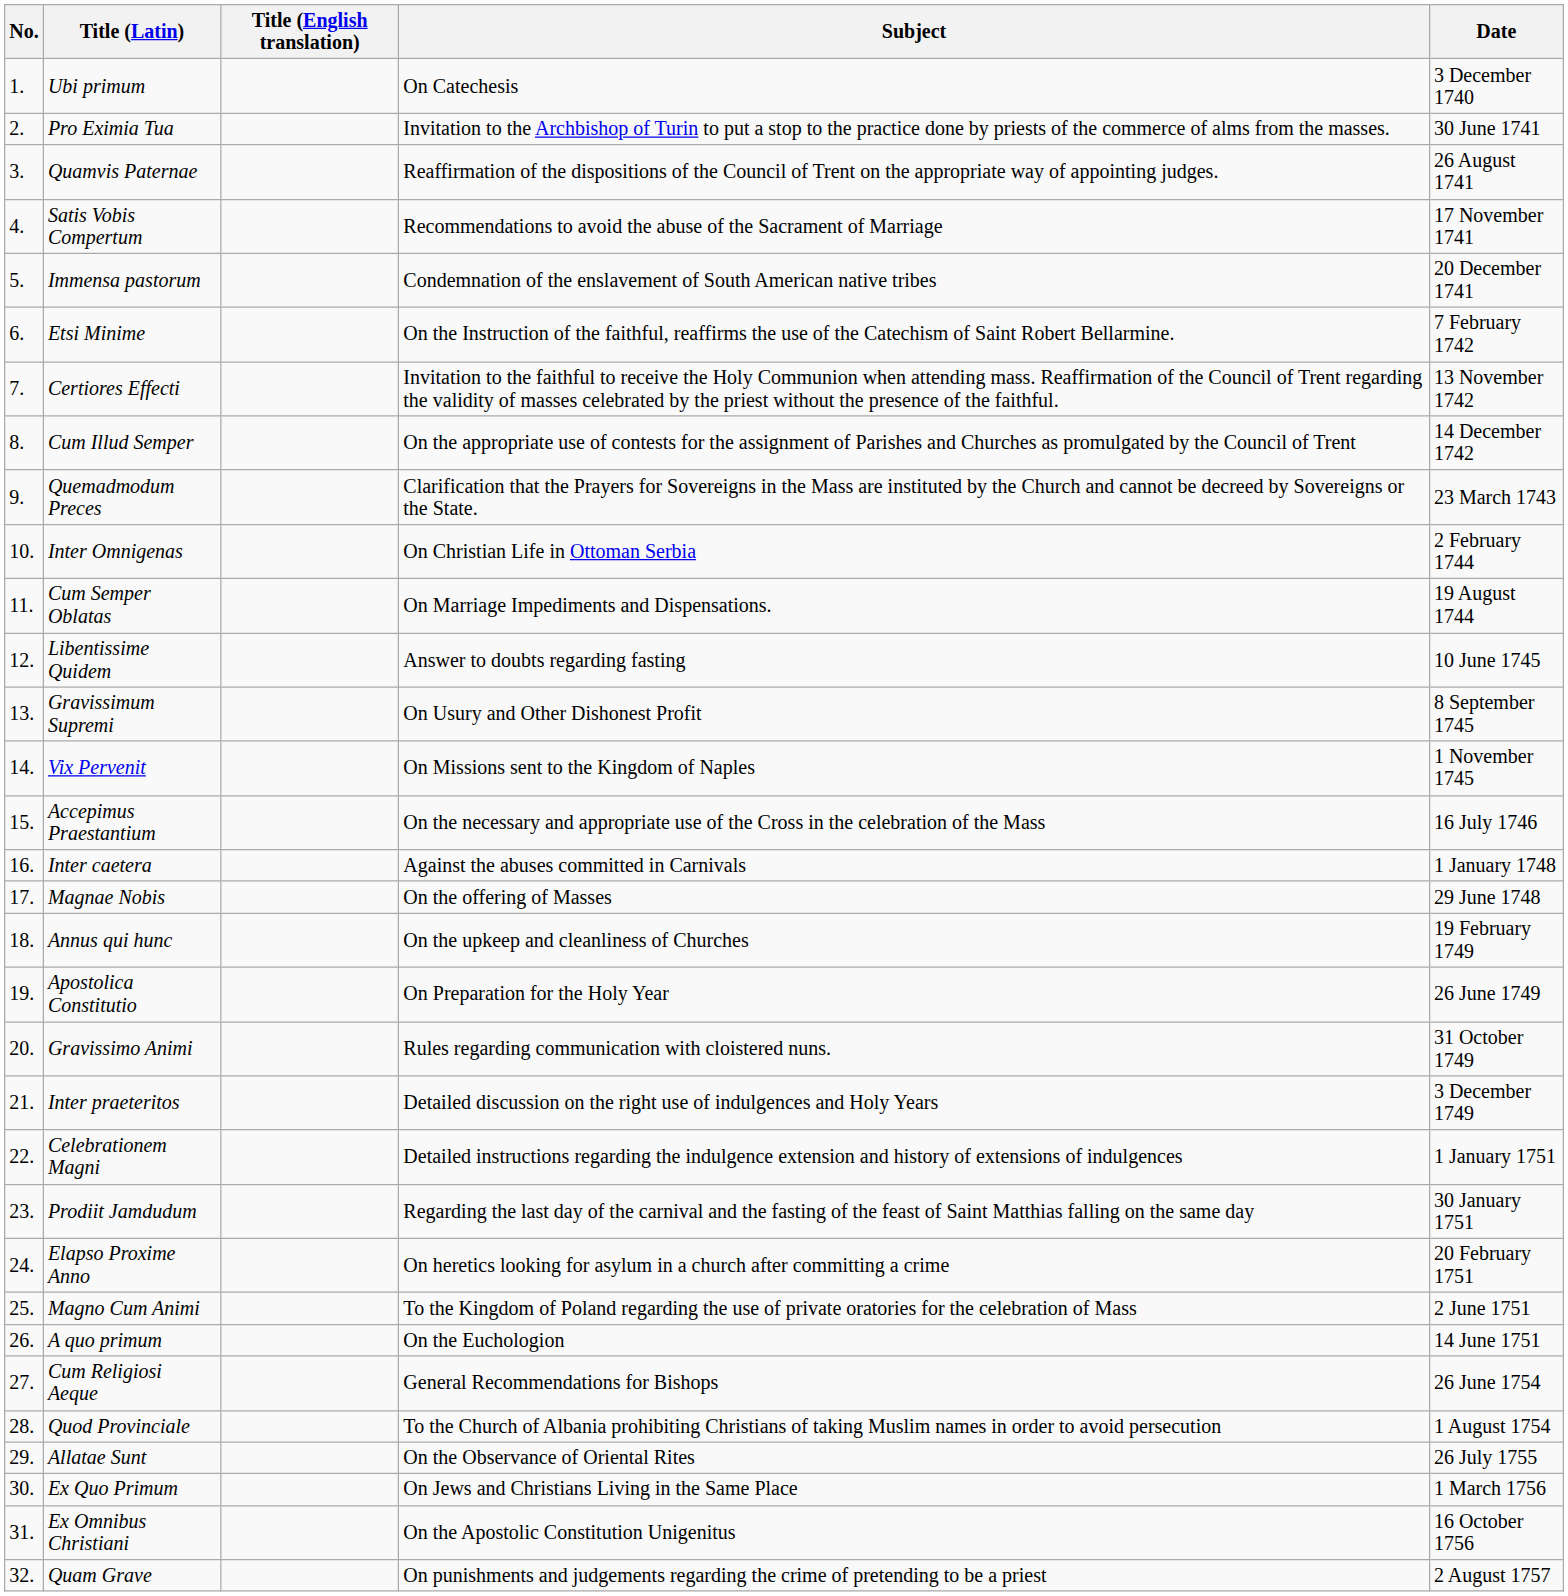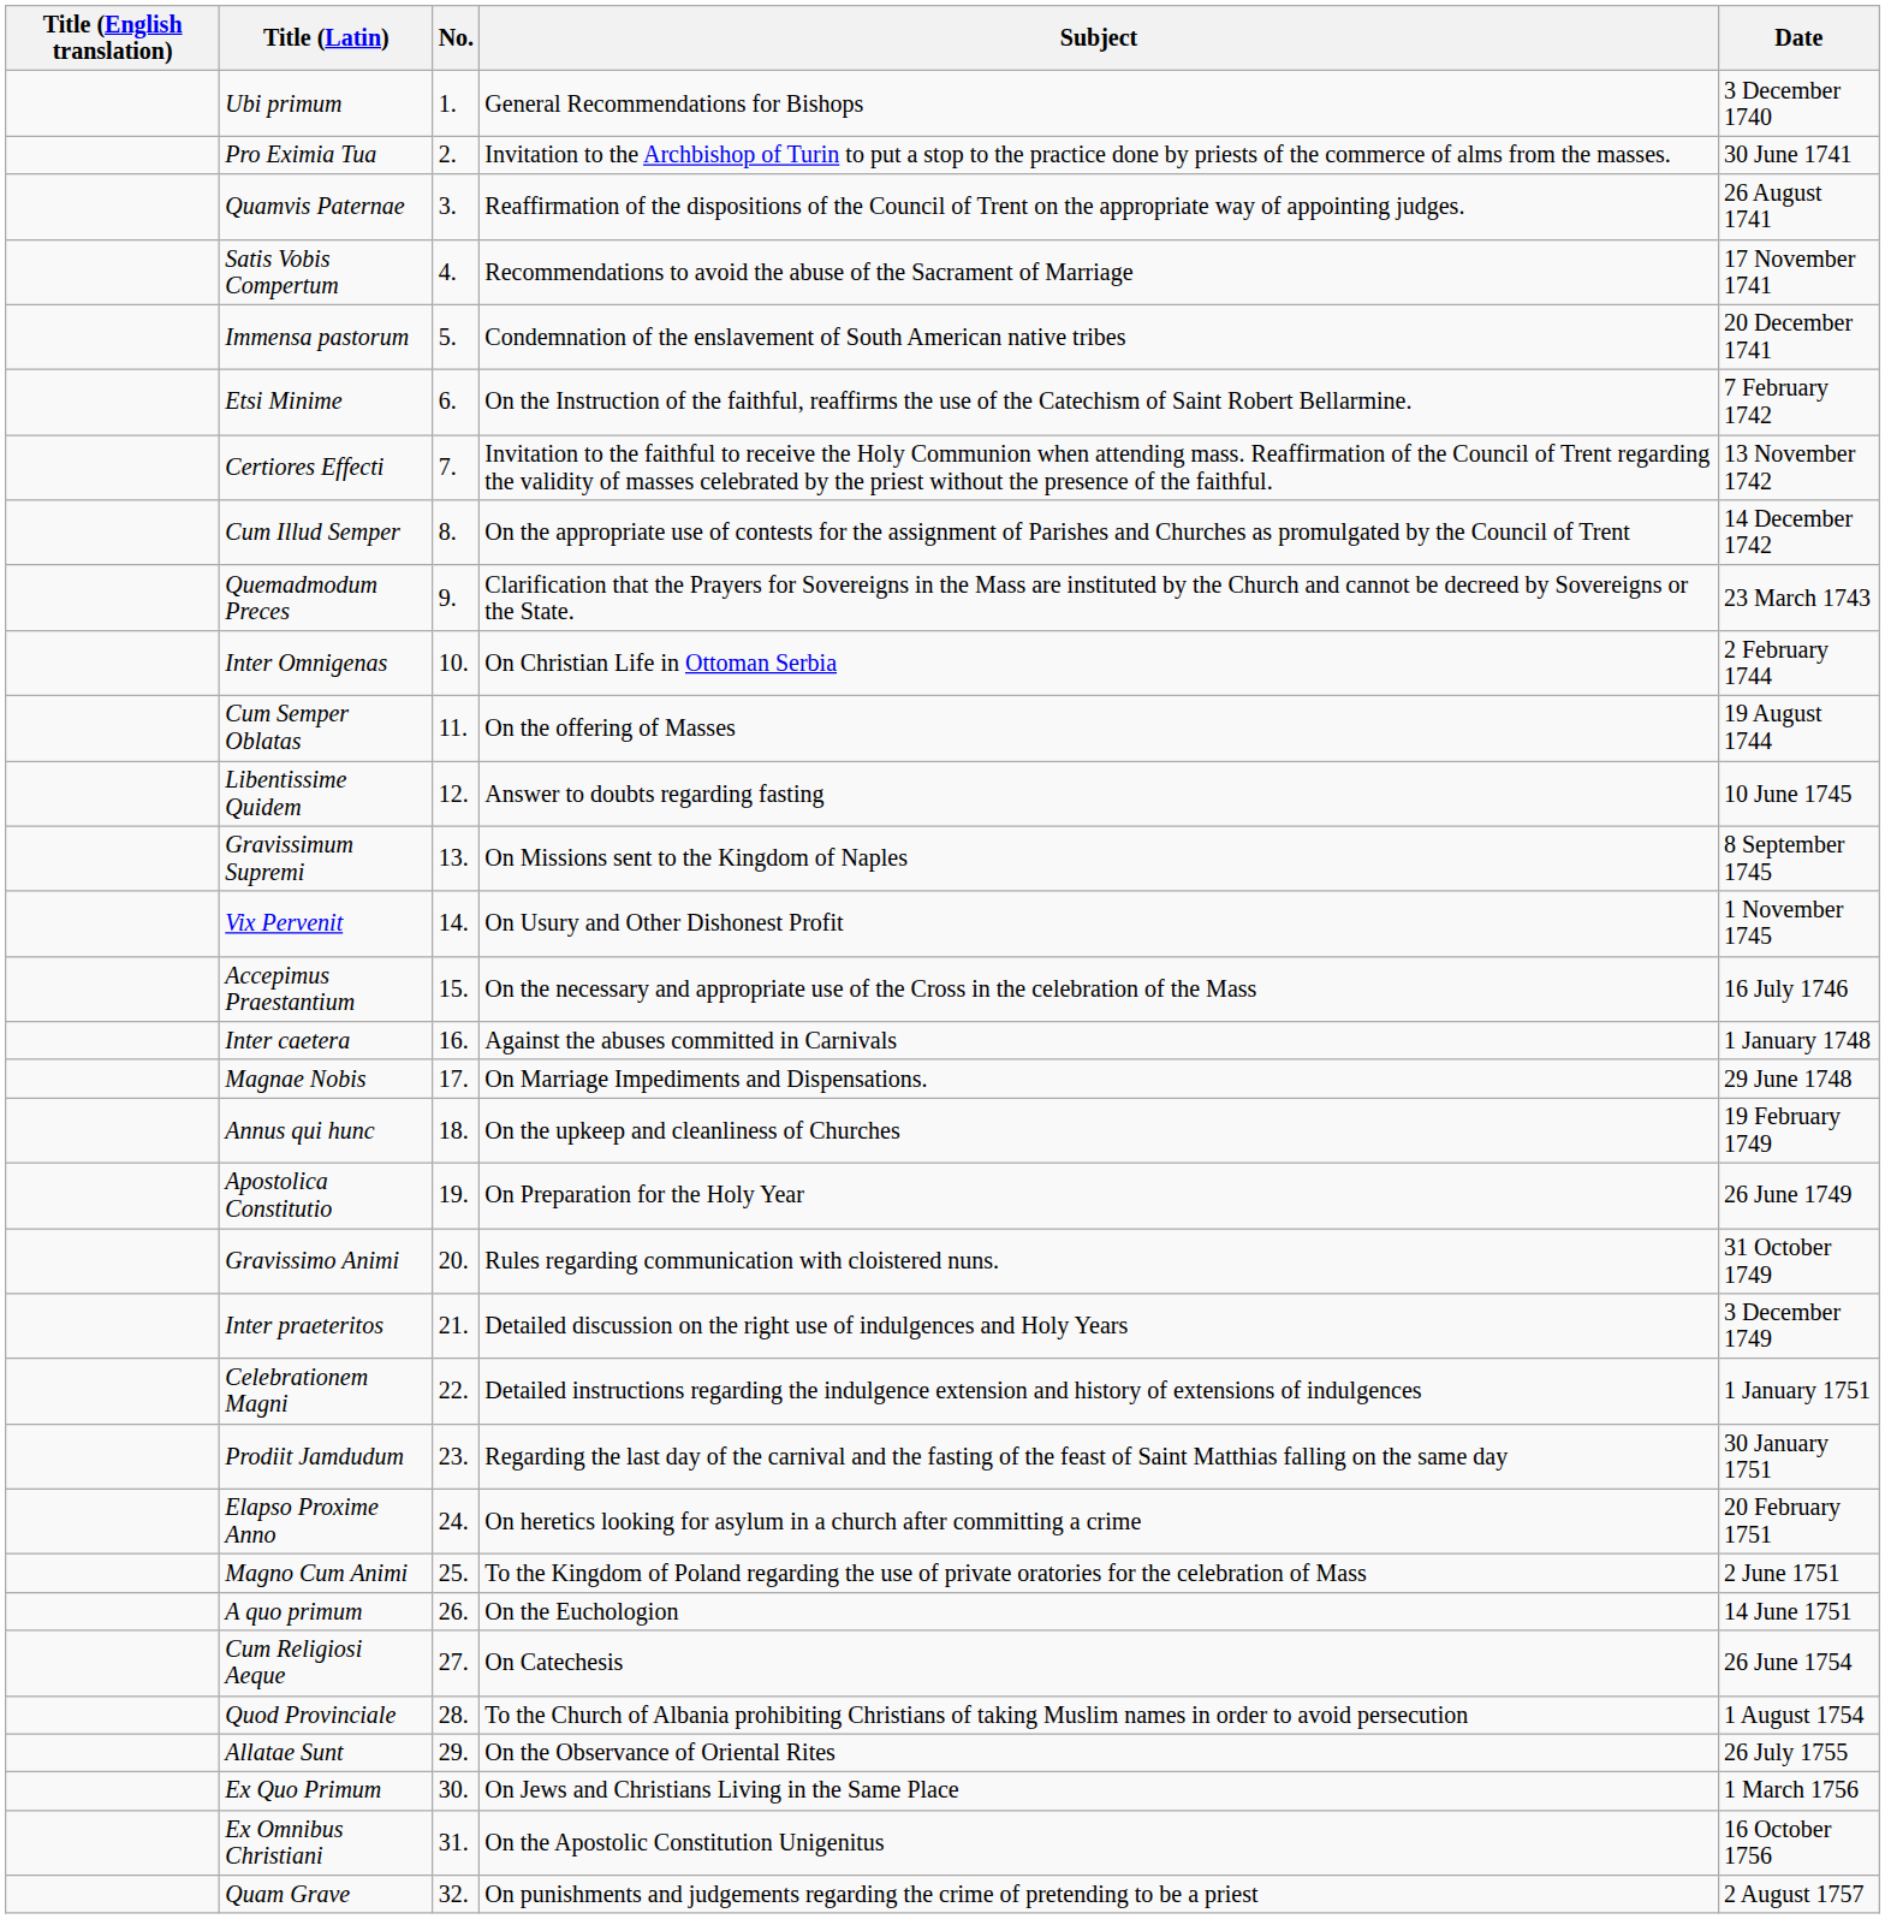 <table class="wikitable">
 <tr>
+<th>Title (<a href='#'>English</a> translation)</th>
+<th>Title (<a href='#'>Latin</a>)</th>
 <th>No.</th>
-<th>Title (<a href='#'>Latin</a>)</th>
-<th>Title (<a href='#'>English</a> translation)</th>
 <th>Subject</th>
 <th>Date</th>
 </tr>
 <tr>
+<td></td>
+<td><em>Ubi primum</em></td>
 <td>1.</td>
-<td><em>Ubi primum</em></td>
-<td></td>
-<td>On Catechesis</td>
+<td>General Recommendations for Bishops</td>
 <td>3 December 1740</td>
 </tr>
 <tr>
+<td></td>
+<td><em>Pro Eximia Tua</em></td>
 <td>2.</td>
-<td><em>Pro Eximia Tua</em></td>
-<td></td>
 <td>Invitation to the <a href='#'>Archbishop of Turin</a> to put a stop to the practice done by priests of the commerce of alms from the masses.</td>
 <td>30 June 1741</td>
 </tr>
 <tr>
+<td></td>
+<td><em>Quamvis Paternae</em></td>
 <td>3.</td>
-<td><em>Quamvis Paternae</em></td>
-<td></td>
 <td>Reaffirmation of the dispositions of the Council of Trent on the appropriate way of appointing judges.</td>
 <td>26 August 1741</td>
 </tr>
 <tr>
+<td></td>
+<td><em>Satis Vobis Compertum</em></td>
 <td>4.</td>
-<td><em>Satis Vobis Compertum</em></td>
-<td></td>
 <td>Recommendations to avoid the abuse of the Sacrament of Marriage</td>
 <td>17 November 1741</td>
 </tr>
 <tr>
+<td></td>
+<td><em>Immensa pastorum</em></td>
 <td>5.</td>
-<td><em>Immensa pastorum</em></td>
-<td></td>
 <td>Condemnation of the enslavement of South American native tribes</td>
 <td>20 December 1741</td>
 </tr>
 <tr>
+<td></td>
+<td><em>Etsi Minime</em></td>
 <td>6.</td>
-<td><em>Etsi Minime</em></td>
-<td></td>
 <td>On the Instruction of the faithful, reaffirms the use of the Catechism of Saint Robert Bellarmine.</td>
 <td>7 February 1742</td>
 </tr>
 <tr>
+<td></td>
+<td><em>Certiores Effecti</em></td>
 <td>7.</td>
-<td><em>Certiores Effecti</em></td>
-<td></td>
 <td>Invitation to the faithful to receive the Holy Communion when attending mass. Reaffirmation of the Council of Trent regarding the validity of masses celebrated by the priest without the presence of the faithful.</td>
 <td>13 November 1742</td>
 </tr>
 <tr>
+<td></td>
+<td><em>Cum Illud Semper</em></td>
 <td>8.</td>
-<td><em>Cum Illud Semper</em></td>
-<td></td>
 <td>On the appropriate use of contests for the assignment of Parishes and Churches as promulgated by the Council of Trent</td>
 <td>14 December 1742</td>
 </tr>
 <tr>
+<td></td>
+<td><em>Quemadmodum Preces</em></td>
 <td>9.</td>
-<td><em>Quemadmodum Preces</em></td>
-<td></td>
 <td>Clarification that the Prayers for Sovereigns in the Mass are instituted by the Church and cannot be decreed by Sovereigns or the State.</td>
 <td>23 March 1743</td>
 </tr>
 <tr>
+<td></td>
+<td><em>Inter Omnigenas</em></td>
 <td>10.</td>
-<td><em>Inter Omnigenas</em></td>
-<td></td>
 <td>On Christian Life in <a href='#'>Ottoman Serbia</a></td>
 <td>2 February 1744</td>
 </tr>
 <tr>
+<td></td>
+<td><em>Cum Semper Oblatas</em></td>
 <td>11.</td>
-<td><em>Cum Semper Oblatas</em></td>
-<td></td>
-<td>On Marriage Impediments and Dispensations.</td>
+<td>On the offering of Masses</td>
 <td>19 August 1744</td>
 </tr>
 <tr>
+<td></td>
+<td><em>Libentissime Quidem</em></td>
 <td>12.</td>
-<td><em>Libentissime Quidem</em></td>
-<td></td>
 <td>Answer to doubts regarding fasting</td>
 <td>10 June 1745</td>
 </tr>
 <tr>
+<td></td>
+<td><em>Gravissimum Supremi</em></td>
 <td>13.</td>
-<td><em>Gravissimum Supremi</em></td>
-<td></td>
-<td>On Usury and Other Dishonest Profit</td>
+<td>On Missions sent to the Kingdom of Naples</td>
 <td>8 September 1745</td>
 </tr>
 <tr>
+<td></td>
+<td><em><a href='#'>Vix Pervenit</a></em></td>
 <td>14.</td>
-<td><em><a href='#'>Vix Pervenit</a></em></td>
-<td></td>
-<td>On Missions sent to the Kingdom of Naples</td>
+<td>On Usury and Other Dishonest Profit</td>
 <td>1 November 1745</td>
 </tr>
 <tr>
+<td></td>
+<td><em>Accepimus Praestantium</em></td>
 <td>15.</td>
-<td><em>Accepimus Praestantium</em></td>
-<td></td>
 <td>On the necessary and appropriate use of the Cross in the celebration of the Mass</td>
 <td>16 July 1746</td>
 </tr>
 <tr>
+<td></td>
+<td><em>Inter caetera</em></td>
 <td>16.</td>
-<td><em>Inter caetera</em></td>
-<td></td>
 <td>Against the abuses committed in Carnivals</td>
 <td>1 January 1748</td>
 </tr>
 <tr>
+<td></td>
+<td><em>Magnae Nobis</em></td>
 <td>17.</td>
-<td><em>Magnae Nobis</em></td>
-<td></td>
-<td>On the offering of Masses</td>
+<td>On Marriage Impediments and Dispensations.</td>
 <td>29 June 1748</td>
 </tr>
 <tr>
+<td></td>
+<td><em>Annus qui hunc</em></td>
 <td>18.</td>
-<td><em>Annus qui hunc</em></td>
-<td></td>
 <td>On the upkeep and cleanliness of Churches</td>
 <td>19 February 1749</td>
 </tr>
 <tr>
+<td></td>
+<td><em>Apostolica Constitutio</em></td>
 <td>19.</td>
-<td><em>Apostolica Constitutio</em></td>
-<td></td>
 <td>On Preparation for the Holy Year</td>
 <td>26 June 1749</td>
 </tr>
 <tr>
+<td></td>
+<td><em>Gravissimo Animi</em></td>
 <td>20.</td>
-<td><em>Gravissimo Animi</em></td>
-<td></td>
 <td>Rules regarding communication with cloistered nuns.</td>
 <td>31 October 1749</td>
 </tr>
 <tr>
+<td></td>
+<td><em>Inter praeteritos</em></td>
 <td>21.</td>
-<td><em>Inter praeteritos</em></td>
-<td></td>
 <td>Detailed discussion on the right use of indulgences and Holy Years</td>
 <td>3 December 1749</td>
 </tr>
 <tr>
+<td></td>
+<td><em>Celebrationem Magni</em></td>
 <td>22.</td>
-<td><em>Celebrationem Magni</em></td>
-<td></td>
 <td>Detailed instructions regarding the indulgence extension and history of extensions of indulgences</td>
 <td>1 January 1751</td>
 </tr>
 <tr>
+<td></td>
+<td><em>Prodiit Jamdudum</em></td>
 <td>23.</td>
-<td><em>Prodiit Jamdudum</em></td>
-<td></td>
 <td>Regarding the last day of the carnival and the fasting of the feast of Saint Matthias falling on the same day</td>
 <td>30 January 1751</td>
 </tr>
 <tr>
+<td></td>
+<td><em>Elapso Proxime Anno</em></td>
 <td>24.</td>
-<td><em>Elapso Proxime Anno</em></td>
-<td></td>
 <td>On heretics looking for asylum in a church after committing a crime</td>
 <td>20 February 1751</td>
 </tr>
 <tr>
+<td></td>
+<td><em>Magno Cum Animi</em></td>
 <td>25.</td>
-<td><em>Magno Cum Animi</em></td>
-<td></td>
 <td>To the Kingdom of Poland regarding the use of private oratories for the celebration of Mass</td>
 <td>2 June 1751</td>
 </tr>
 <tr>
+<td></td>
+<td><em>A quo primum</em></td>
 <td>26.</td>
-<td><em>A quo primum</em></td>
-<td></td>
 <td>On the Euchologion</td>
 <td>14 June 1751</td>
 </tr>
 <tr>
+<td></td>
+<td><em>Cum Religiosi Aeque</em></td>
 <td>27.</td>
-<td><em>Cum Religiosi Aeque</em></td>
-<td></td>
-<td>General Recommendations for Bishops</td>
+<td>On Catechesis</td>
 <td>26 June 1754</td>
 </tr>
 <tr>
+<td></td>
+<td><em>Quod Provinciale</em></td>
 <td>28.</td>
-<td><em>Quod Provinciale</em></td>
-<td></td>
 <td>To the Church of Albania prohibiting Christians of taking Muslim names in order to avoid persecution</td>
 <td>1 August 1754</td>
 </tr>
 <tr>
+<td></td>
+<td><em>Allatae Sunt</em></td>
 <td>29.</td>
-<td><em>Allatae Sunt</em></td>
-<td></td>
 <td>On the Observance of Oriental Rites</td>
 <td>26 July 1755</td>
 </tr>
 <tr>
+<td></td>
+<td><em>Ex Quo Primum</em></td>
 <td>30.</td>
-<td><em>Ex Quo Primum</em></td>
-<td></td>
 <td>On Jews and Christians Living in the Same Place</td>
 <td>1 March 1756</td>
 </tr>
 <tr>
+<td></td>
+<td><em>Ex Omnibus Christiani</em></td>
 <td>31.</td>
-<td><em>Ex Omnibus Christiani</em></td>
-<td></td>
 <td>On the Apostolic Constitution Unigenitus</td>
 <td>16 October 1756</td>
 </tr>
 <tr>
+<td></td>
+<td><em>Quam Grave</em></td>
 <td>32.</td>
-<td><em>Quam Grave</em></td>
-<td></td>
 <td>On punishments and judgements regarding the crime of pretending to be a priest</td>
 <td>2 August 1757</td>
 </tr>
 </table>
